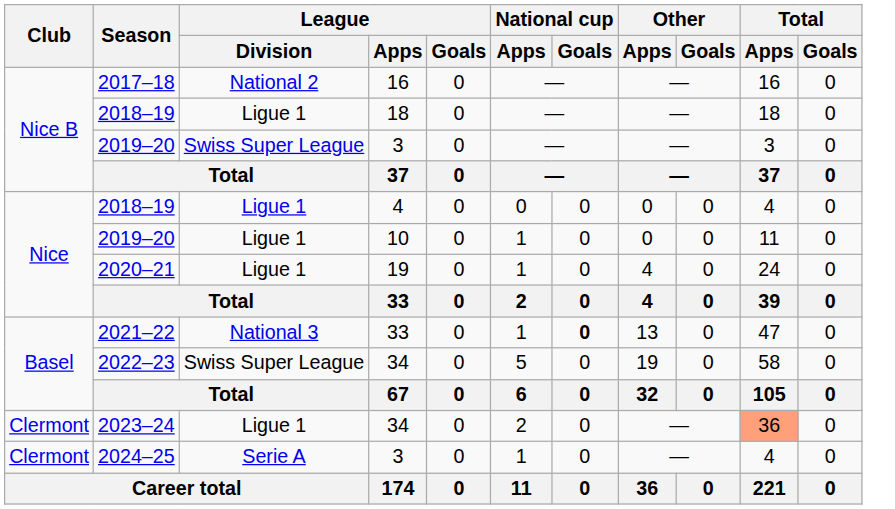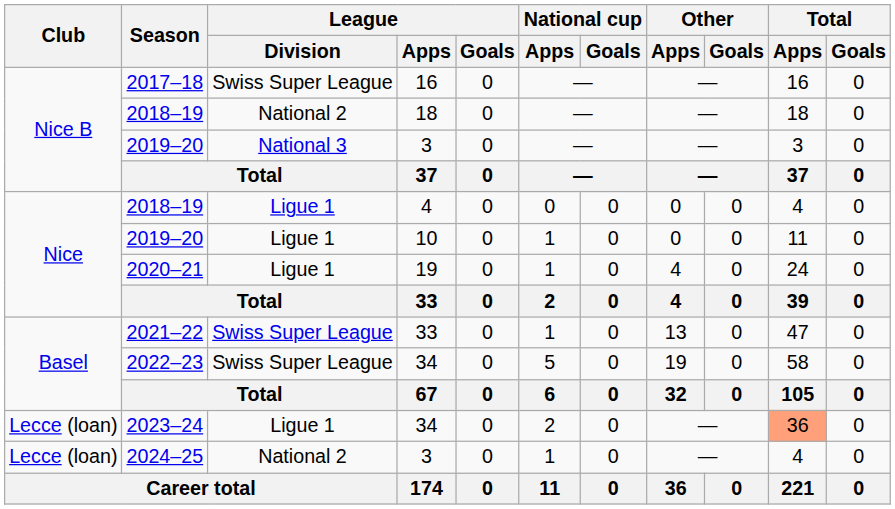 <table class="wikitable" style="text-align:center">
 <tr>
 <th rowspan="2">Club</th>
 <th rowspan="2">Season</th>
 <th colspan="3">League</th>
 <th colspan="2">National cup</th>
 <th colspan="2">Other</th>
 <th colspan="2">Total</th>
 </tr>
 <tr>
 <th>Division</th>
 <th>Apps</th>
 <th>Goals</th>
 <th>Apps</th>
 <th>Goals</th>
 <th>Apps</th>
 <th>Goals</th>
 <th>Apps</th>
 <th>Goals</th>
 </tr>
 <tr>
 <td rowspan="4"><a href='#'>Nice B</a></td>
 <td><a href='#'>2017–18</a></td>
-<td><a href='#'>National 2</a></td>
+<td>Swiss Super League</td>
 <td>16</td>
 <td>0</td>
 <td colspan="2">—</td>
 <td colspan="2">—</td>
 <td>16</td>
 <td>0</td>
 </tr>
 <tr>
 <td><a href='#'>2018–19</a></td>
-<td>Ligue 1</td>
+<td>National 2</td>
 <td>18</td>
 <td>0</td>
 <td colspan="2">—</td>
 <td colspan="2">—</td>
 <td>18</td>
 <td>0</td>
 </tr>
 <tr>
 <td><a href='#'>2019–20</a></td>
-<td><a href='#'>Swiss Super League</a></td>
+<td><a href='#'>National 3</a></td>
 <td>3</td>
 <td>0</td>
 <td colspan="2">—</td>
 <td colspan="2">—</td>
 <td>3</td>
 <td>0</td>
 </tr>
 <tr>
 <th colspan="2">Total</th>
 <th>37</th>
 <th>0</th>
 <th colspan="2">—</th>
 <th colspan="2">—</th>
 <th>37</th>
 <th>0</th>
 </tr>
 <tr>
 <td rowspan="4"><a href='#'>Nice</a></td>
 <td><a href='#'>2018–19</a></td>
 <td><a href='#'>Ligue 1</a></td>
 <td>4</td>
 <td>0</td>
 <td>0</td>
 <td>0</td>
 <td>0</td>
 <td>0</td>
 <td>4</td>
 <td>0</td>
 </tr>
 <tr>
 <td><a href='#'>2019–20</a></td>
 <td>Ligue 1</td>
 <td>10</td>
 <td>0</td>
 <td>1</td>
 <td>0</td>
 <td>0</td>
 <td>0</td>
 <td>11</td>
 <td>0</td>
 </tr>
 <tr>
 <td><a href='#'>2020–21</a></td>
 <td>Ligue 1</td>
 <td>19</td>
 <td>0</td>
 <td>1</td>
 <td>0</td>
 <td>4</td>
 <td>0</td>
 <td>24</td>
 <td>0</td>
 </tr>
 <tr>
 <th colspan="2">Total</th>
 <th>33</th>
 <th>0</th>
 <th>2</th>
 <th>0</th>
 <th>4</th>
 <th>0</th>
 <th>39</th>
 <th>0</th>
 </tr>
 <tr>
 <td rowspan="3"><a href='#'>Basel</a></td>
 <td><a href='#'>2021–22</a></td>
-<td><a href='#'>National 3</a></td>
+<td><a href='#'>Swiss Super League</a></td>
 <td>33</td>
 <td>0</td>
 <td>1</td>
-<td><strong>0</strong></td>
+<td>0</td>
 <td>13</td>
 <td>0</td>
 <td>47</td>
 <td>0</td>
 </tr>
 <tr>
 <td><a href='#'>2022–23</a></td>
 <td>Swiss Super League</td>
 <td>34</td>
 <td>0</td>
 <td>5</td>
 <td>0</td>
 <td>19</td>
 <td>0</td>
 <td>58</td>
 <td>0</td>
 </tr>
 <tr>
 <th colspan="2">Total</th>
 <th>67</th>
 <th>0</th>
 <th>6</th>
 <th>0</th>
 <th>32</th>
 <th>0</th>
 <th>105</th>
 <th>0</th>
 </tr>
 <tr>
-<td><a href='#'>Clermont</a></td>
+<td><a href='#'>Lecce</a> (loan)</td>
 <td><a href='#'>2023–24</a></td>
 <td>Ligue 1</td>
 <td>34</td>
 <td>0</td>
 <td>2</td>
 <td>0</td>
 <td colspan="2">—</td>
 <td style="background: lightsalmon;">36</td>
 <td>0</td>
 </tr>
 <tr>
-<td><a href='#'>Clermont</a></td>
+<td><a href='#'>Lecce</a> (loan)</td>
 <td><a href='#'>2024–25</a></td>
-<td><a href='#'>Serie A</a></td>
+<td>National 2</td>
 <td>3</td>
 <td>0</td>
 <td>1</td>
 <td>0</td>
 <td colspan="2">—</td>
 <td>4</td>
 <td>0</td>
 </tr>
 <tr>
 <th colspan="3">Career total</th>
 <th>174</th>
 <th>0</th>
 <th>11</th>
 <th>0</th>
 <th>36</th>
 <th>0</th>
 <th>221</th>
 <th>0</th>
 </tr>
 </table>
